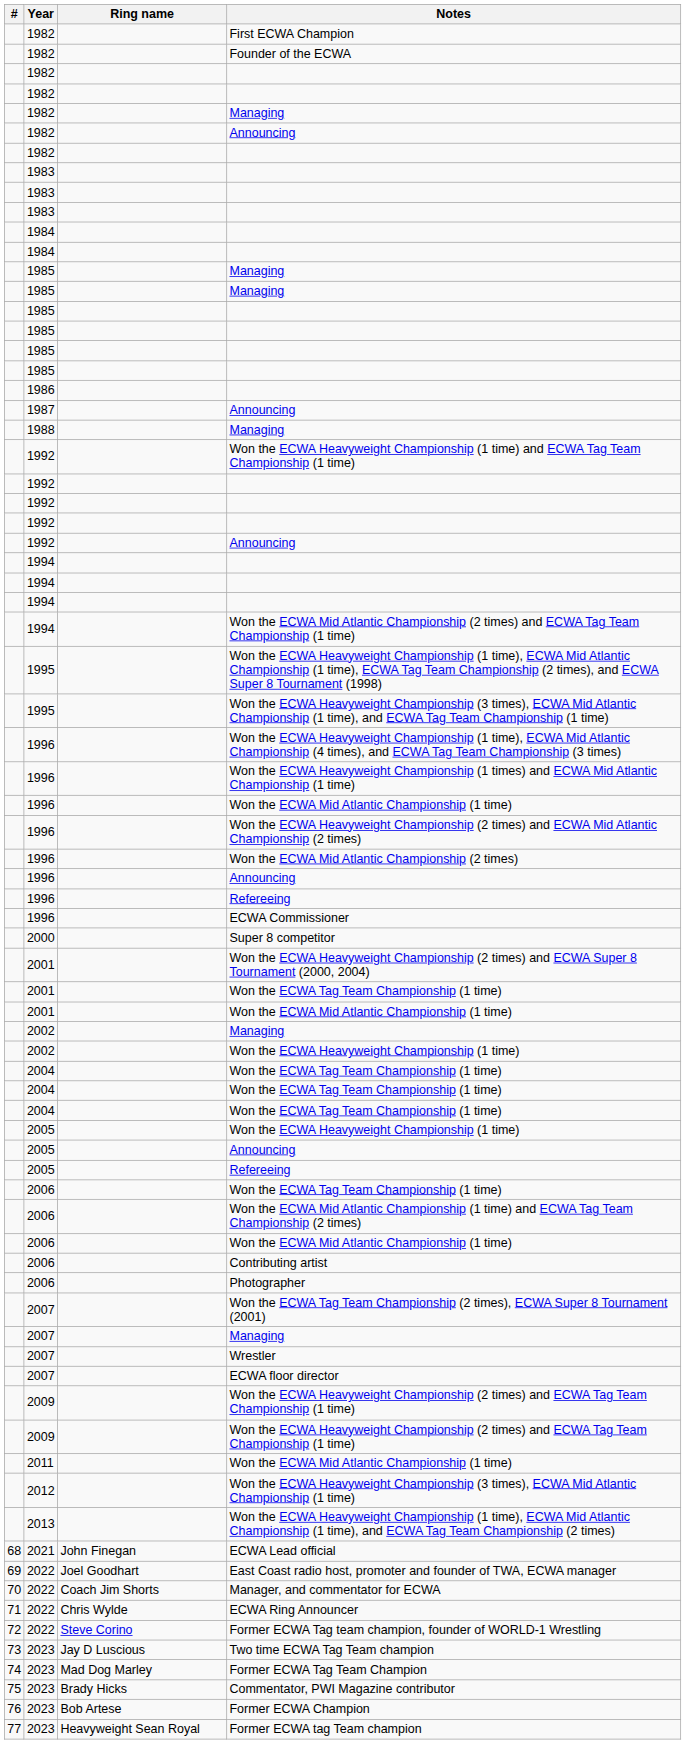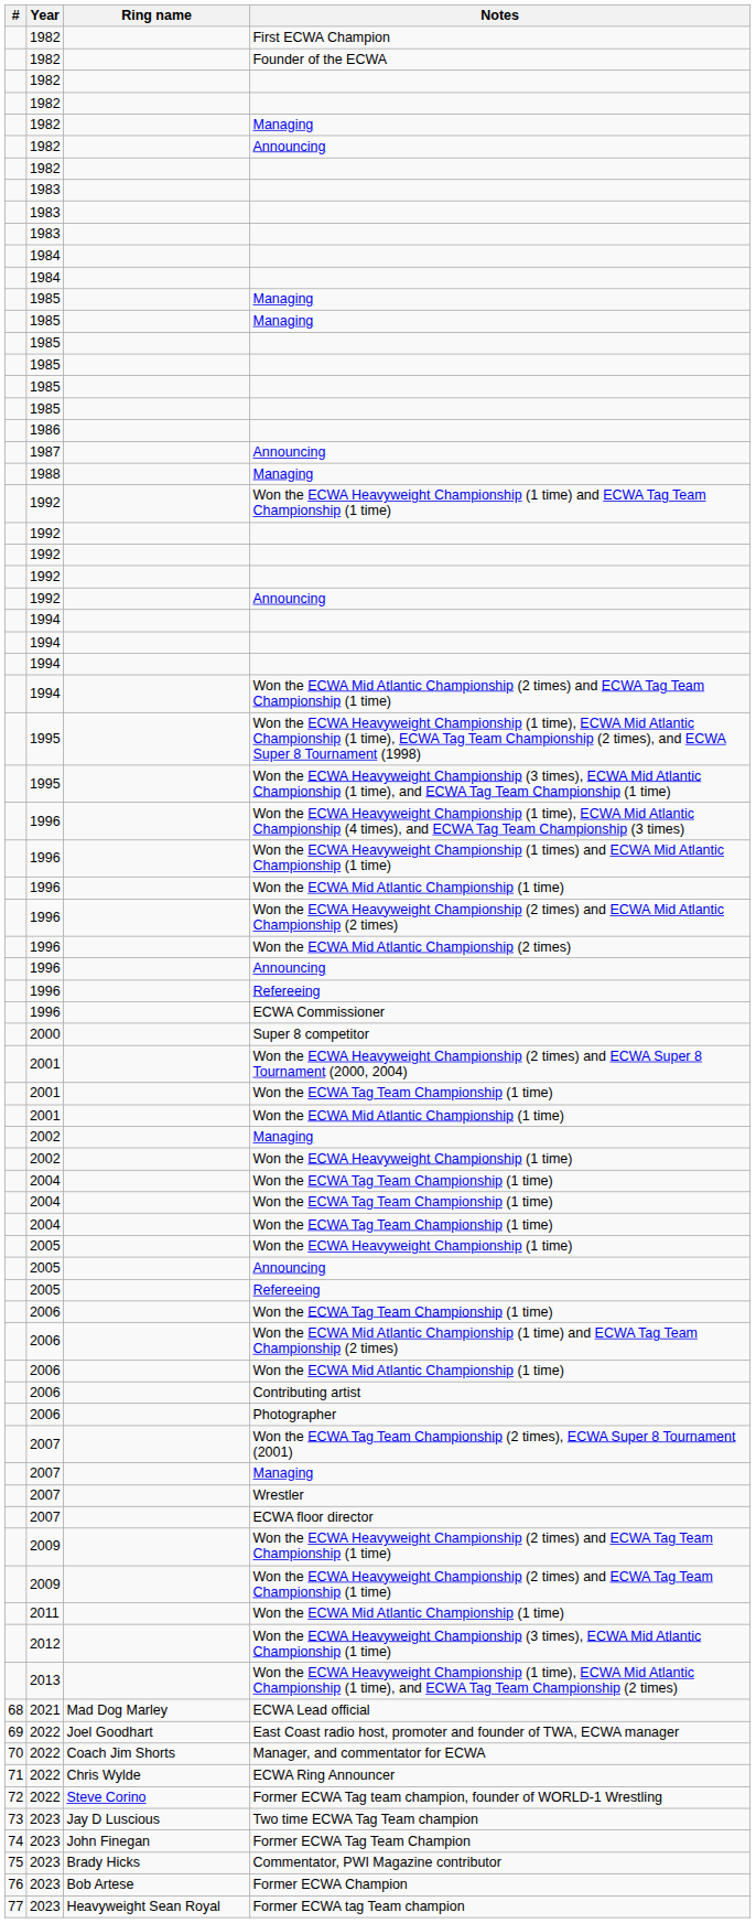 <table class="wikitable sortable">
 <tr>
 <th style="width:1%;">#</th>
 <th style="width:1%;"><strong>Year</strong></th>
 <th style="width:25%;"><strong>Ring name</strong><br></th>
 <th class="unsortable"><strong>Notes</strong></th>
 </tr>
 <tr>
 <td></td>
 <td>1982</td>
 <td></td>
 <td>First ECWA Champion</td>
 </tr>
 <tr>
 <td></td>
 <td>1982</td>
 <td></td>
 <td>Founder of the ECWA</td>
 </tr>
 <tr>
 <td></td>
 <td>1982</td>
 <td></td>
 <td></td>
 </tr>
 <tr>
 <td></td>
 <td>1982</td>
 <td></td>
 <td></td>
 </tr>
 <tr>
 <td></td>
 <td>1982</td>
 <td></td>
 <td><a href='#'>Managing</a></td>
 </tr>
 <tr>
 <td></td>
 <td>1982</td>
 <td></td>
 <td><a href='#'>Announcing</a></td>
 </tr>
 <tr>
 <td></td>
 <td>1982</td>
 <td></td>
 <td></td>
 </tr>
 <tr>
 <td></td>
 <td>1983</td>
 <td></td>
 <td></td>
 </tr>
 <tr>
 <td></td>
 <td>1983</td>
 <td></td>
 <td></td>
 </tr>
 <tr>
 <td></td>
 <td>1983</td>
 <td></td>
 <td></td>
 </tr>
 <tr>
 <td></td>
 <td>1984</td>
 <td></td>
 <td></td>
 </tr>
 <tr>
 <td></td>
 <td>1984</td>
 <td></td>
 <td></td>
 </tr>
 <tr>
 <td></td>
 <td>1985</td>
 <td></td>
 <td><a href='#'>Managing</a></td>
 </tr>
 <tr>
 <td></td>
 <td>1985</td>
 <td></td>
 <td><a href='#'>Managing</a></td>
 </tr>
 <tr>
 <td></td>
 <td>1985</td>
 <td><br></td>
 <td></td>
 </tr>
 <tr>
 <td></td>
 <td>1985</td>
 <td></td>
 <td></td>
 </tr>
 <tr>
 <td></td>
 <td>1985</td>
 <td></td>
 <td></td>
 </tr>
 <tr>
 <td></td>
 <td>1985</td>
 <td></td>
 <td></td>
 </tr>
 <tr>
 <td></td>
 <td>1986</td>
 <td></td>
 <td></td>
 </tr>
 <tr>
 <td></td>
 <td>1987</td>
 <td></td>
 <td><a href='#'>Announcing</a></td>
 </tr>
 <tr>
 <td></td>
 <td>1988</td>
 <td></td>
 <td><a href='#'>Managing</a></td>
 </tr>
 <tr>
 <td></td>
 <td>1992</td>
 <td></td>
 <td>Won the <a href='#'>ECWA Heavyweight Championship</a> (1 time) and <a href='#'>ECWA Tag Team Championship</a> (1 time)</td>
 </tr>
 <tr>
 <td></td>
 <td>1992</td>
 <td><br></td>
 <td></td>
 </tr>
 <tr>
 <td></td>
 <td>1992</td>
 <td></td>
 <td></td>
 </tr>
 <tr>
 <td></td>
 <td>1992</td>
 <td></td>
 <td></td>
 </tr>
 <tr>
 <td></td>
 <td>1992</td>
 <td></td>
 <td><a href='#'>Announcing</a></td>
 </tr>
 <tr>
 <td></td>
 <td>1994</td>
 <td></td>
 <td></td>
 </tr>
 <tr>
 <td></td>
 <td>1994</td>
 <td><br></td>
 <td></td>
 </tr>
 <tr>
 <td></td>
 <td>1994</td>
 <td><br></td>
 <td></td>
 </tr>
 <tr>
 <td></td>
 <td>1994</td>
 <td><br></td>
 <td>Won the <a href='#'>ECWA Mid Atlantic Championship</a> (2 times) and <a href='#'>ECWA Tag Team Championship</a> (1 time)</td>
 </tr>
 <tr>
 <td></td>
 <td>1995</td>
 <td><br></td>
 <td>Won the <a href='#'>ECWA Heavyweight Championship</a> (1 time), <a href='#'>ECWA Mid Atlantic Championship</a> (1 time), <a href='#'>ECWA Tag Team Championship</a> (2 times), and <a href='#'>ECWA Super 8 Tournament</a> (1998)</td>
 </tr>
 <tr>
 <td></td>
 <td>1995</td>
 <td><br></td>
 <td>Won the <a href='#'>ECWA Heavyweight Championship</a> (3 times), <a href='#'>ECWA Mid Atlantic Championship</a> (1 time), and <a href='#'>ECWA Tag Team Championship</a> (1 time)</td>
 </tr>
 <tr>
 <td></td>
 <td>1996</td>
 <td><br></td>
 <td>Won the <a href='#'>ECWA Heavyweight Championship</a> (1 time), <a href='#'>ECWA Mid Atlantic Championship</a> (4 times), and <a href='#'>ECWA Tag Team Championship</a> (3 times)</td>
 </tr>
 <tr>
 <td></td>
 <td>1996</td>
 <td></td>
 <td>Won the <a href='#'>ECWA Heavyweight Championship</a> (1 times) and <a href='#'>ECWA Mid Atlantic Championship</a> (1 time)</td>
 </tr>
 <tr>
 <td></td>
 <td>1996</td>
 <td><br></td>
 <td>Won the <a href='#'>ECWA Mid Atlantic Championship</a> (1 time)</td>
 </tr>
 <tr>
 <td></td>
 <td>1996</td>
 <td></td>
 <td>Won the <a href='#'>ECWA Heavyweight Championship</a> (2 times) and <a href='#'>ECWA Mid Atlantic Championship</a> (2 times)</td>
 </tr>
 <tr>
 <td></td>
 <td>1996</td>
 <td><br></td>
 <td>Won the <a href='#'>ECWA Mid Atlantic Championship</a> (2 times)</td>
 </tr>
 <tr>
 <td></td>
 <td>1996</td>
 <td></td>
 <td><a href='#'>Announcing</a></td>
 </tr>
 <tr>
 <td></td>
 <td>1996</td>
 <td></td>
 <td><a href='#'>Refereeing</a></td>
 </tr>
 <tr>
 <td></td>
 <td>1996</td>
 <td></td>
 <td>ECWA Commissioner</td>
 </tr>
 <tr>
 <td></td>
 <td>2000</td>
 <td></td>
 <td>Super 8 competitor</td>
 </tr>
 <tr>
 <td></td>
 <td>2001</td>
 <td><br></td>
 <td>Won the <a href='#'>ECWA Heavyweight Championship</a> (2 times) and <a href='#'>ECWA Super 8 Tournament</a> (2000, 2004)</td>
 </tr>
 <tr>
 <td></td>
 <td>2001</td>
 <td><br></td>
 <td>Won the <a href='#'>ECWA Tag Team Championship</a> (1 time)</td>
 </tr>
 <tr>
 <td></td>
 <td>2001</td>
 <td><br></td>
 <td>Won the <a href='#'>ECWA Mid Atlantic Championship</a> (1 time)</td>
 </tr>
 <tr>
 <td></td>
 <td>2002</td>
 <td></td>
 <td><a href='#'>Managing</a></td>
 </tr>
 <tr>
 <td></td>
 <td>2002</td>
 <td><br></td>
 <td>Won the <a href='#'>ECWA Heavyweight Championship</a> (1 time)</td>
 </tr>
 <tr>
 <td></td>
 <td>2004</td>
 <td></td>
 <td>Won the <a href='#'>ECWA Tag Team Championship</a> (1 time)</td>
 </tr>
 <tr>
 <td></td>
 <td>2004</td>
 <td></td>
 <td>Won the <a href='#'>ECWA Tag Team Championship</a> (1 time)</td>
 </tr>
 <tr>
 <td></td>
 <td>2004</td>
 <td></td>
 <td>Won the <a href='#'>ECWA Tag Team Championship</a> (1 time)</td>
 </tr>
 <tr>
 <td></td>
 <td>2005</td>
 <td><br></td>
 <td>Won the <a href='#'>ECWA Heavyweight Championship</a> (1 time)</td>
 </tr>
 <tr>
 <td></td>
 <td>2005</td>
 <td></td>
 <td><a href='#'>Announcing</a></td>
 </tr>
 <tr>
 <td></td>
 <td>2005</td>
 <td></td>
 <td><a href='#'>Refereeing</a></td>
 </tr>
 <tr>
 <td></td>
 <td>2006</td>
 <td><br></td>
 <td>Won the <a href='#'>ECWA Tag Team Championship</a> (1 time)</td>
 </tr>
 <tr>
 <td></td>
 <td>2006</td>
 <td><br></td>
 <td>Won the <a href='#'>ECWA Mid Atlantic Championship</a> (1 time) and <a href='#'>ECWA Tag Team Championship</a> (2 times)</td>
 </tr>
 <tr>
 <td></td>
 <td>2006</td>
 <td><br></td>
 <td>Won the <a href='#'>ECWA Mid Atlantic Championship</a> (1 time)</td>
 </tr>
 <tr>
 <td></td>
 <td>2006</td>
 <td></td>
 <td>Contributing artist</td>
 </tr>
 <tr>
 <td></td>
 <td>2006</td>
 <td></td>
 <td>Photographer</td>
 </tr>
 <tr>
 <td></td>
 <td>2007</td>
 <td><br></td>
 <td>Won the <a href='#'>ECWA Tag Team Championship</a> (2 times), <a href='#'>ECWA Super 8 Tournament</a> (2001)</td>
 </tr>
 <tr>
 <td></td>
 <td>2007</td>
 <td></td>
 <td><a href='#'>Managing</a></td>
 </tr>
 <tr>
 <td></td>
 <td>2007</td>
 <td><br></td>
 <td>Wrestler</td>
 </tr>
 <tr>
 <td></td>
 <td>2007</td>
 <td></td>
 <td>ECWA floor director</td>
 </tr>
 <tr>
 <td></td>
 <td>2009</td>
 <td><br></td>
 <td>Won the <a href='#'>ECWA Heavyweight Championship</a> (2 times) and <a href='#'>ECWA Tag Team Championship</a> (1 time)</td>
 </tr>
 <tr>
 <td></td>
 <td>2009</td>
 <td></td>
 <td>Won the <a href='#'>ECWA Heavyweight Championship</a> (2 times) and <a href='#'>ECWA Tag Team Championship</a> (1 time)</td>
 </tr>
 <tr>
 <td></td>
 <td>2011</td>
 <td></td>
 <td>Won the <a href='#'>ECWA Mid Atlantic Championship</a> (1 time)</td>
 </tr>
 <tr>
 <td></td>
 <td>2012</td>
 <td></td>
 <td>Won the <a href='#'>ECWA Heavyweight Championship</a> (3 times), <a href='#'>ECWA Mid Atlantic Championship</a> (1 time)</td>
 </tr>
 <tr>
 <td></td>
 <td>2013</td>
 <td><br></td>
 <td>Won the <a href='#'>ECWA Heavyweight Championship</a> (1 time), <a href='#'>ECWA Mid Atlantic Championship</a> (1 time), and <a href='#'>ECWA Tag Team Championship</a> (2 times)</td>
 </tr>
 <tr>
 <td>68</td>
 <td>2021</td>
-<td>John Finegan</td>
+<td>Mad Dog Marley</td>
 <td>ECWA Lead official</td>
 </tr>
 <tr>
 <td>69</td>
 <td>2022</td>
 <td>Joel Goodhart</td>
 <td>East Coast radio host, promoter and founder of TWA, ECWA manager</td>
 </tr>
 <tr>
 <td>70</td>
 <td>2022</td>
 <td>Coach Jim Shorts</td>
 <td>Manager, and commentator for ECWA</td>
 </tr>
 <tr>
 <td>71</td>
 <td>2022</td>
 <td>Chris Wylde</td>
 <td>ECWA Ring Announcer</td>
 </tr>
 <tr>
 <td>72</td>
 <td>2022</td>
 <td><a href='#'>Steve Corino</a></td>
 <td>Former ECWA Tag team champion, founder of WORLD-1 Wrestling</td>
 </tr>
 <tr>
 <td>73</td>
 <td>2023</td>
 <td>Jay D Luscious</td>
 <td>Two time ECWA Tag Team champion</td>
 </tr>
 <tr>
 <td>74</td>
 <td>2023</td>
-<td>Mad Dog Marley</td>
+<td>John Finegan</td>
 <td>Former ECWA Tag Team Champion</td>
 </tr>
 <tr>
 <td>75</td>
 <td>2023</td>
 <td>Brady Hicks</td>
 <td>Commentator, PWI Magazine contributor</td>
 </tr>
 <tr>
 <td>76</td>
 <td>2023</td>
 <td>Bob Artese</td>
 <td>Former ECWA Champion</td>
 </tr>
 <tr>
 <td>77</td>
 <td>2023</td>
 <td>Heavyweight Sean Royal</td>
 <td>Former ECWA tag Team champion</td>
 </tr>
 </table>
